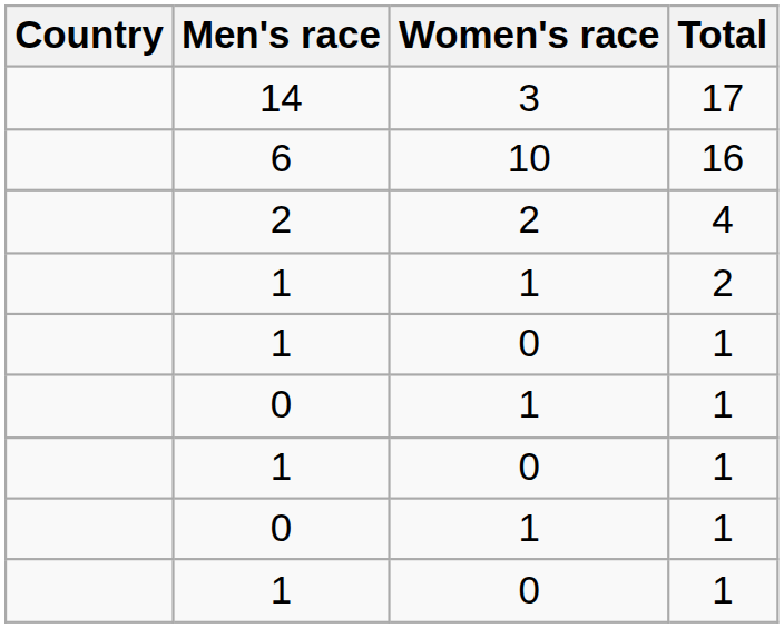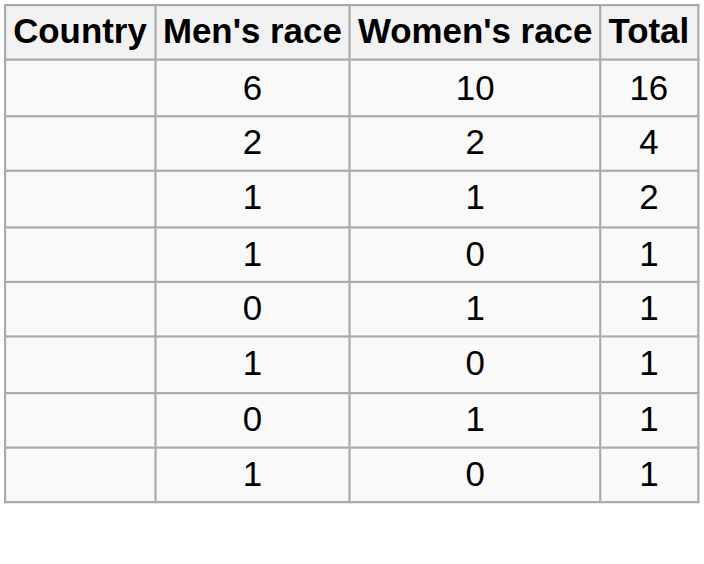 <table class="wikitable sortable" style="text-align:center">
 <tr>
 <th>Country</th>
 <th>Men's race</th>
 <th>Women's race</th>
 <th>Total</th>
-</tr>
-<tr>
-<td align=left></td>
-<td>14</td>
-<td>3</td>
-<td>17</td>
 </tr>
 <tr>
 <td align=left></td>
 <td>6</td>
 <td>10</td>
 <td>16</td>
 </tr>
 <tr>
 <td align=left></td>
 <td>2</td>
 <td>2</td>
 <td>4</td>
 </tr>
 <tr>
 <td align=left></td>
 <td>1</td>
 <td>1</td>
 <td>2</td>
 </tr>
 <tr>
 <td align=left></td>
 <td>1</td>
 <td>0</td>
 <td>1</td>
 </tr>
 <tr>
 <td align=left></td>
 <td>0</td>
 <td>1</td>
 <td>1</td>
 </tr>
 <tr>
 <td align=left></td>
 <td>1</td>
 <td>0</td>
 <td>1</td>
 </tr>
 <tr>
 <td align=left></td>
 <td>0</td>
 <td>1</td>
 <td>1</td>
 </tr>
 <tr>
 <td align=left></td>
 <td>1</td>
 <td>0</td>
 <td>1</td>
 </tr>
 </table>
